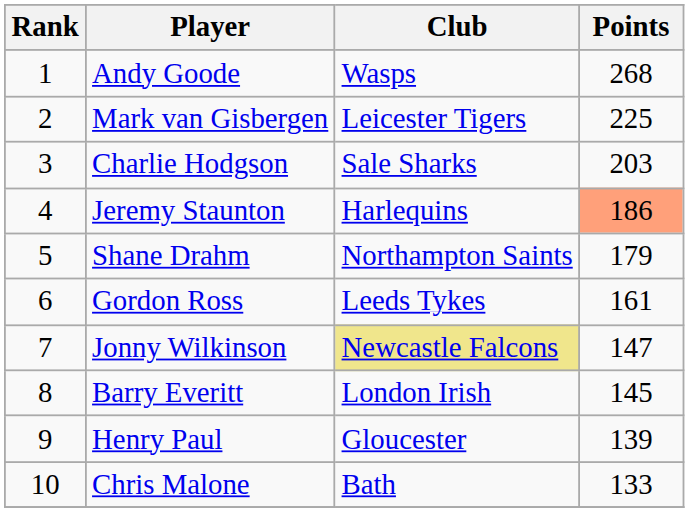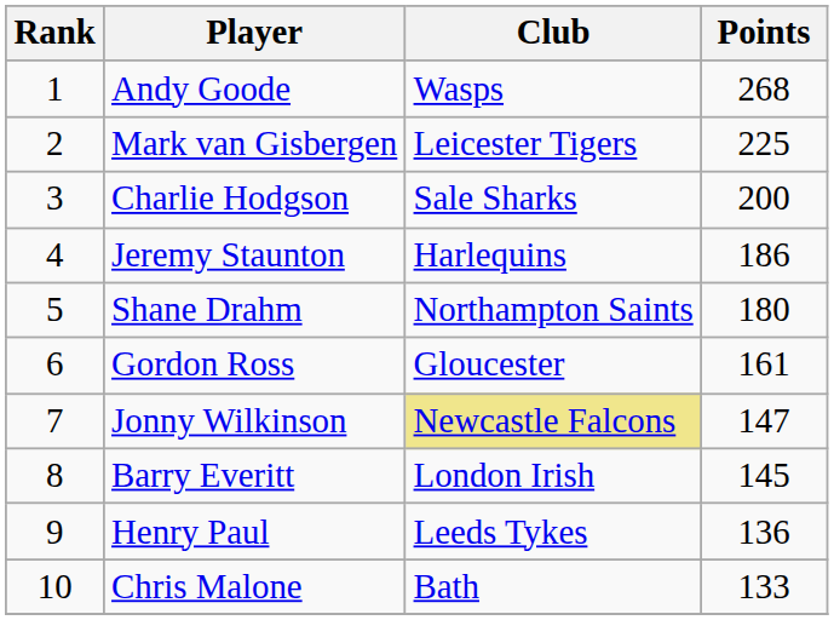 <table class="wikitable" style="text-align:center">
 <tr>
 <th>Rank</th>
 <th>Player</th>
 <th>Club</th>
 <th style="width:50px;">Points</th>
 </tr>
 <tr>
 <td>1</td>
 <td align=left> <a href='#'>Andy Goode</a></td>
 <td align=left><a href='#'>Wasps</a></td>
 <td>268</td>
 </tr>
 <tr>
 <td>2</td>
 <td align=left> <a href='#'>Mark van Gisbergen</a></td>
 <td align=left><a href='#'>Leicester Tigers</a></td>
 <td>225</td>
 </tr>
 <tr>
 <td>3</td>
 <td align=left> <a href='#'>Charlie Hodgson</a></td>
 <td align=left><a href='#'>Sale Sharks</a></td>
-<td>203</td>
+<td>200</td>
 </tr>
 <tr>
 <td>4</td>
 <td align=left> <a href='#'>Jeremy Staunton</a></td>
 <td align=left><a href='#'>Harlequins</a></td>
-<td style="background: lightsalmon;">186</td>
+<td>186</td>
 </tr>
 <tr>
 <td>5</td>
 <td align=left> <a href='#'>Shane Drahm</a></td>
 <td align=left><a href='#'>Northampton Saints</a></td>
-<td>179</td>
+<td>180</td>
 </tr>
 <tr>
 <td>6</td>
 <td align=left> <a href='#'>Gordon Ross</a></td>
-<td align=left><a href='#'>Leeds Tykes</a></td>
+<td align=left><a href='#'>Gloucester</a></td>
 <td>161</td>
 </tr>
 <tr>
 <td>7</td>
 <td align=left> <a href='#'>Jonny Wilkinson</a></td>
 <td align=left style="background: khaki;"><a href='#'>Newcastle Falcons</a></td>
 <td>147</td>
 </tr>
 <tr>
 <td>8</td>
 <td align=left> <a href='#'>Barry Everitt</a></td>
 <td align=left><a href='#'>London Irish</a></td>
 <td>145</td>
 </tr>
 <tr>
 <td>9</td>
 <td align=left> <a href='#'>Henry Paul</a></td>
-<td align=left><a href='#'>Gloucester</a></td>
-<td>139</td>
+<td align=left><a href='#'>Leeds Tykes</a></td>
+<td>136</td>
 </tr>
 <tr>
 <td>10</td>
 <td align=left> <a href='#'>Chris Malone</a></td>
 <td align=left><a href='#'>Bath</a></td>
 <td>133</td>
 </tr>
 <tr>
 </tr>
 </table>
